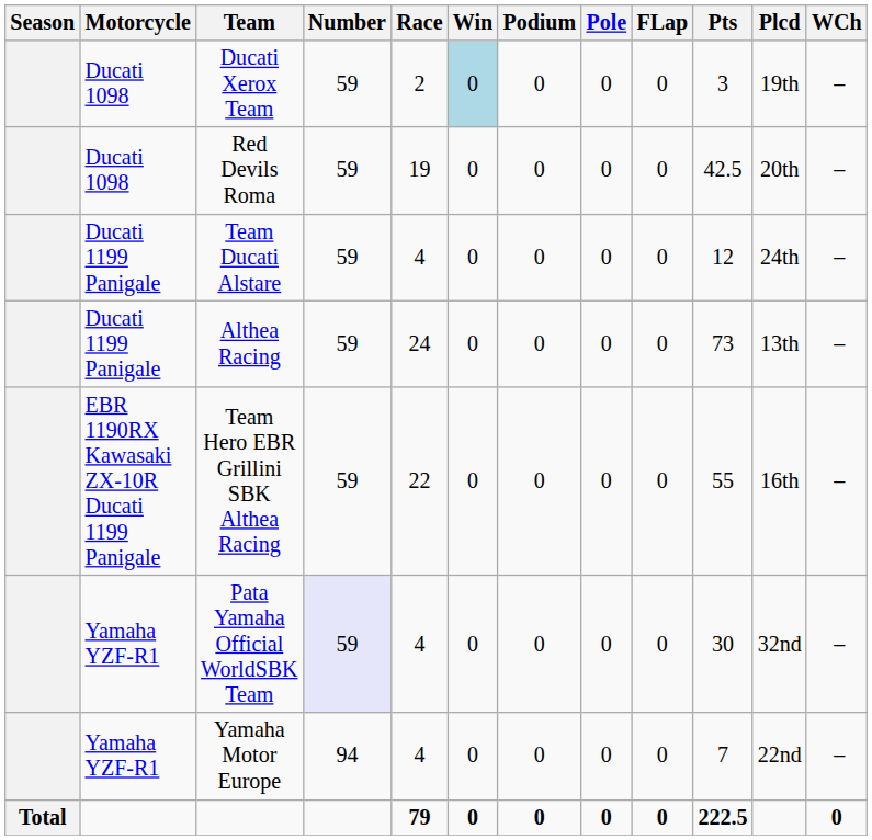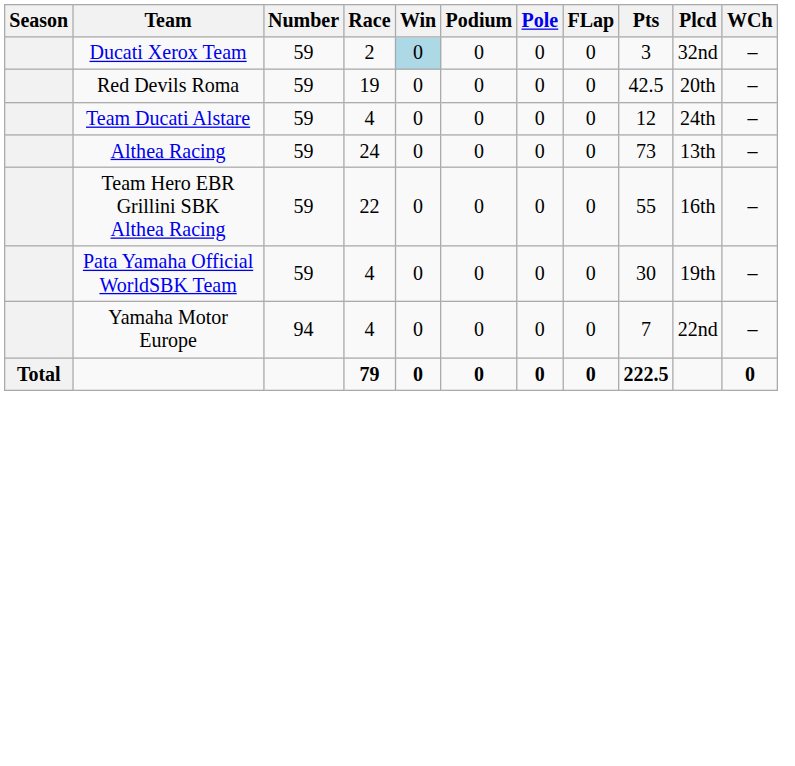 <table class="wikitable" style="text-align:center; font-size:97%;" width="600">
 <tr>
 <th>Season</th>
-<th>Motorcycle</th>
 <th>Team</th>
 <th>Number</th>
 <th>Race</th>
 <th>Win</th>
 <th>Podium</th>
 <th><a href='#'>Pole</a></th>
 <th>FLap</th>
 <th>Pts</th>
 <th>Plcd</th>
 <th>WCh</th>
 </tr>
 <tr>
 <th></th>
-<td align="left"><a href='#'>Ducati 1098</a></td>
 <td><a href='#'>Ducati Xerox Team</a></td>
 <td>59</td>
 <td>2</td>
 <td style="background: lightblue;">0</td>
 <td>0</td>
 <td>0</td>
 <td>0</td>
 <td>3</td>
-<td>19th</td>
+<td>32nd</td>
 <td> –</td>
 </tr>
 <tr>
 <th></th>
-<td align="left"><a href='#'>Ducati 1098</a></td>
 <td>Red Devils Roma</td>
 <td>59</td>
 <td>19</td>
 <td>0</td>
 <td>0</td>
 <td>0</td>
 <td>0</td>
 <td>42.5</td>
 <td>20th</td>
 <td> –</td>
 </tr>
 <tr>
 <th></th>
-<td align="left"><a href='#'>Ducati 1199 Panigale</a></td>
 <td><a href='#'>Team Ducati Alstare</a></td>
 <td>59</td>
 <td>4</td>
 <td>0</td>
 <td>0</td>
 <td>0</td>
 <td>0</td>
 <td>12</td>
 <td>24th</td>
 <td> –</td>
 </tr>
 <tr>
 <th></th>
-<td align="left"><a href='#'>Ducati 1199 Panigale</a></td>
 <td><a href='#'>Althea Racing</a></td>
 <td>59</td>
 <td>24</td>
 <td>0</td>
 <td>0</td>
 <td>0</td>
 <td>0</td>
 <td>73</td>
 <td>13th</td>
 <td> –</td>
 </tr>
 <tr>
 <th></th>
-<td align="left"><a href='#'>EBR 1190RX</a><br><a href='#'>Kawasaki ZX-10R</a><br><a href='#'>Ducati 1199 Panigale</a></td>
 <td>Team Hero EBR<br>Grillini SBK<br><a href='#'>Althea Racing</a></td>
 <td>59</td>
 <td>22</td>
 <td>0</td>
 <td>0</td>
 <td>0</td>
 <td>0</td>
 <td>55</td>
 <td>16th</td>
 <td> –</td>
 </tr>
 <tr>
 <th></th>
-<td align="left"><a href='#'>Yamaha YZF-R1</a></td>
 <td><a href='#'>Pata Yamaha Official WorldSBK Team</a></td>
-<td style="background: lavender;">59</td>
+<td>59</td>
 <td>4</td>
 <td>0</td>
 <td>0</td>
 <td>0</td>
 <td>0</td>
 <td>30</td>
-<td>32nd</td>
+<td>19th</td>
 <td> –</td>
 </tr>
 <tr>
 <th></th>
-<td align="left"><a href='#'>Yamaha YZF-R1</a></td>
 <td>Yamaha Motor Europe</td>
 <td>94</td>
 <td>4</td>
 <td>0</td>
 <td>0</td>
 <td>0</td>
 <td>0</td>
 <td>7</td>
 <td>22nd</td>
 <td> –</td>
 </tr>
 <tr>
 <th>Total</th>
 <td></td>
 <td></td>
-<td></td>
 <td><strong>79</strong></td>
 <td><strong>0</strong></td>
 <td><strong>0</strong></td>
 <td><strong>0</strong></td>
 <td><strong>0</strong></td>
 <td><strong>222.5</strong></td>
 <td></td>
 <td><strong>0</strong></td>
 </tr>
 </table>
